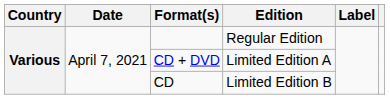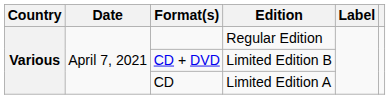 <table class="wikitable plainrowheaders" border="1">
 <tr>
 <th>Country</th>
 <th>Date</th>
 <th>Format(s)</th>
 <th>Edition</th>
 <th>Label</th>
 <th></th>
 </tr>
 <tr>
 <th scope="row" rowspan="3">Various</th>
 <td rowspan="3">April 7, 2021</td>
 <td></td>
 <td>Regular Edition</td>
 <td rowspan="3"></td>
 <td rowspan="3"></td>
 </tr>
 <tr>
 <td><a href='#'>CD</a> + <a href='#'>DVD</a></td>
-<td>Limited Edition A</td>
+<td>Limited Edition B</td>
 </tr>
 <tr>
 <td>CD</td>
-<td>Limited Edition B</td>
+<td>Limited Edition A</td>
 </tr>
 </table>
